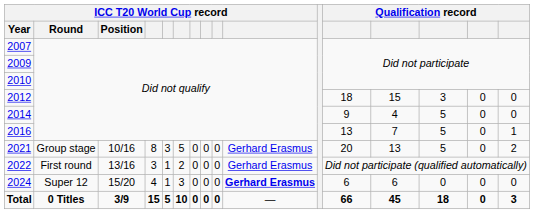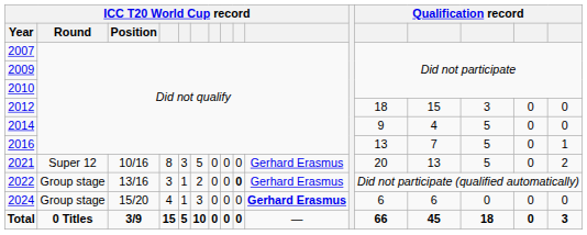 <table class="wikitable" style="text-align: center;">
 <tr>
 <th colspan=10><a href='#'>ICC T20 World Cup</a> record</th>
 <th rowspan="14"></th>
 <th colspan=5><a href='#'>Qualification</a> record</th>
 </tr>
 <tr>
 <th scope="col">Year</th>
 <th scope="col">Round</th>
 <th scope="col">Position</th>
 <th scope="col"></th>
 <th scope="col"></th>
 <th scope="col"></th>
 <th scope="col"></th>
 <th scope="col"></th>
 <th scope="col"></th>
 <th scope="col"></th>
 <th scope="col"></th>
 <th scope="col"></th>
 <th scope="col"></th>
 <th scope="col"></th>
 <th scope="col"></th>
 </tr>
 <tr>
 <td> <a href='#'>2007</a></td>
 <td colspan="9" rowspan="6"><em>Did not qualify</em></td>
 <td rowspan="3" colspan="5"><em>Did not participate</em></td>
 </tr>
 <tr>
 <td> <a href='#'>2009</a></td>
 </tr>
 <tr>
 <td> <a href='#'>2010</a></td>
 </tr>
 <tr>
 <td> <a href='#'>2012</a></td>
 <td>18</td>
 <td>15</td>
 <td>3</td>
 <td>0</td>
 <td>0</td>
 </tr>
 <tr>
 <td> <a href='#'>2014</a></td>
 <td>9</td>
 <td>4</td>
 <td>5</td>
 <td>0</td>
 <td>0</td>
 </tr>
 <tr>
 <td> <a href='#'>2016</a></td>
 <td>13</td>
 <td>7</td>
 <td>5</td>
 <td>0</td>
 <td>1</td>
 </tr>
 <tr>
 <td>  <a href='#'>2021</a></td>
-<td>Group stage</td>
+<td>Super 12</td>
 <td>10/16</td>
 <td>8</td>
 <td>3</td>
 <td>5</td>
 <td>0</td>
 <td>0</td>
 <td>0</td>
 <td><a href='#'>Gerhard Erasmus</a></td>
 <td>20</td>
 <td>13</td>
 <td>5</td>
 <td>0</td>
 <td>2</td>
 </tr>
 <tr>
 <td> <a href='#'>2022</a></td>
-<td>First round</td>
+<td>Group stage</td>
 <td>13/16</td>
 <td>3</td>
 <td>1</td>
 <td>2</td>
 <td>0</td>
 <td>0</td>
-<td>0</td>
+<td><strong>0</strong></td>
 <td><a href='#'>Gerhard Erasmus</a></td>
 <td colspan="5"><em>Did not participate (qualified automatically)</em></td>
 </tr>
 <tr>
 <td>  <a href='#'>2024</a></td>
-<td>Super 12</td>
+<td>Group stage</td>
 <td>15/20</td>
 <td>4</td>
 <td>1</td>
 <td>3</td>
 <td>0</td>
 <td>0</td>
 <td>0</td>
 <td><strong><a href='#'>Gerhard Erasmus</a></strong></td>
 <td>6</td>
 <td>6</td>
 <td>0</td>
 <td>0</td>
 <td>0</td>
 </tr>
 <tr>
 <td><strong>Total</strong></td>
 <td><strong>0 Titles</strong></td>
 <td><strong>3/9</strong></td>
 <td><strong>15</strong></td>
 <td><strong>5</strong></td>
 <td><strong>10</strong></td>
 <td><strong>0</strong></td>
 <td><strong>0</strong></td>
 <td><strong>0</strong></td>
 <td>—</td>
 <td><strong>66</strong></td>
 <td><strong>45</strong></td>
 <td><strong>18</strong></td>
 <td><strong>0</strong></td>
 <td><strong>3</strong></td>
 </tr>
 </table>
